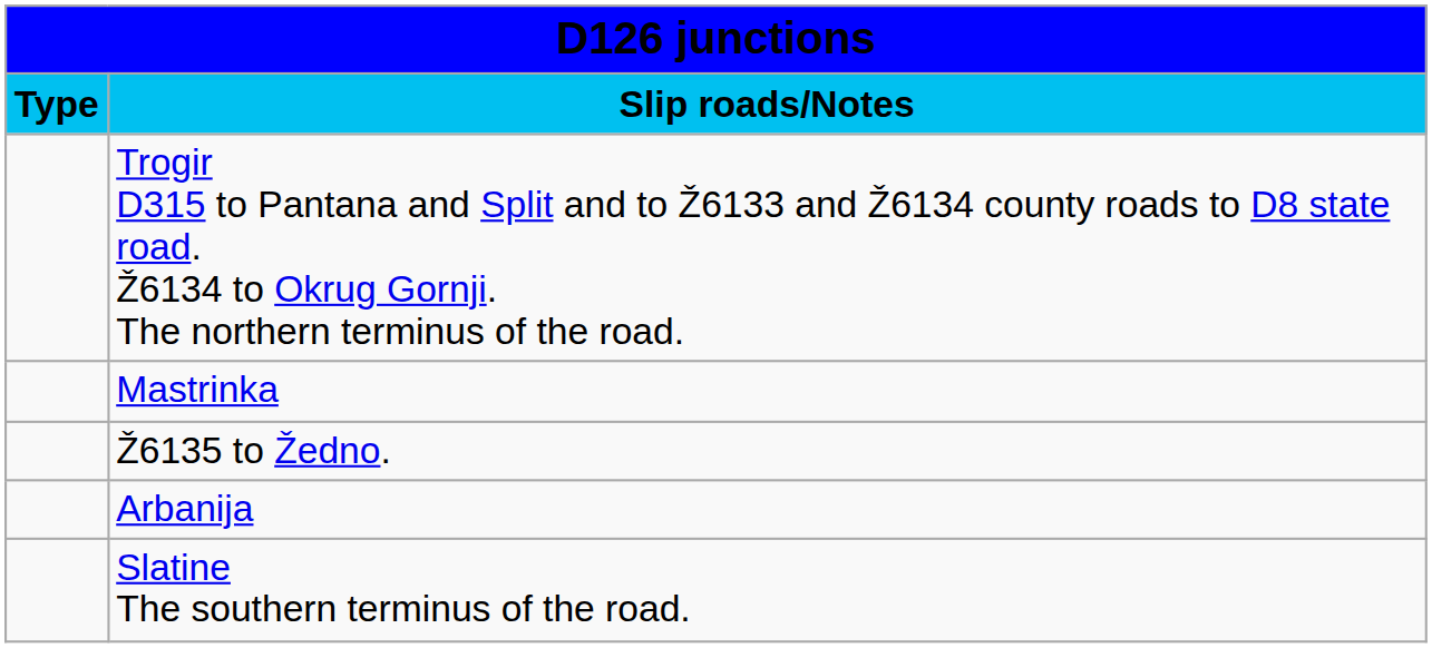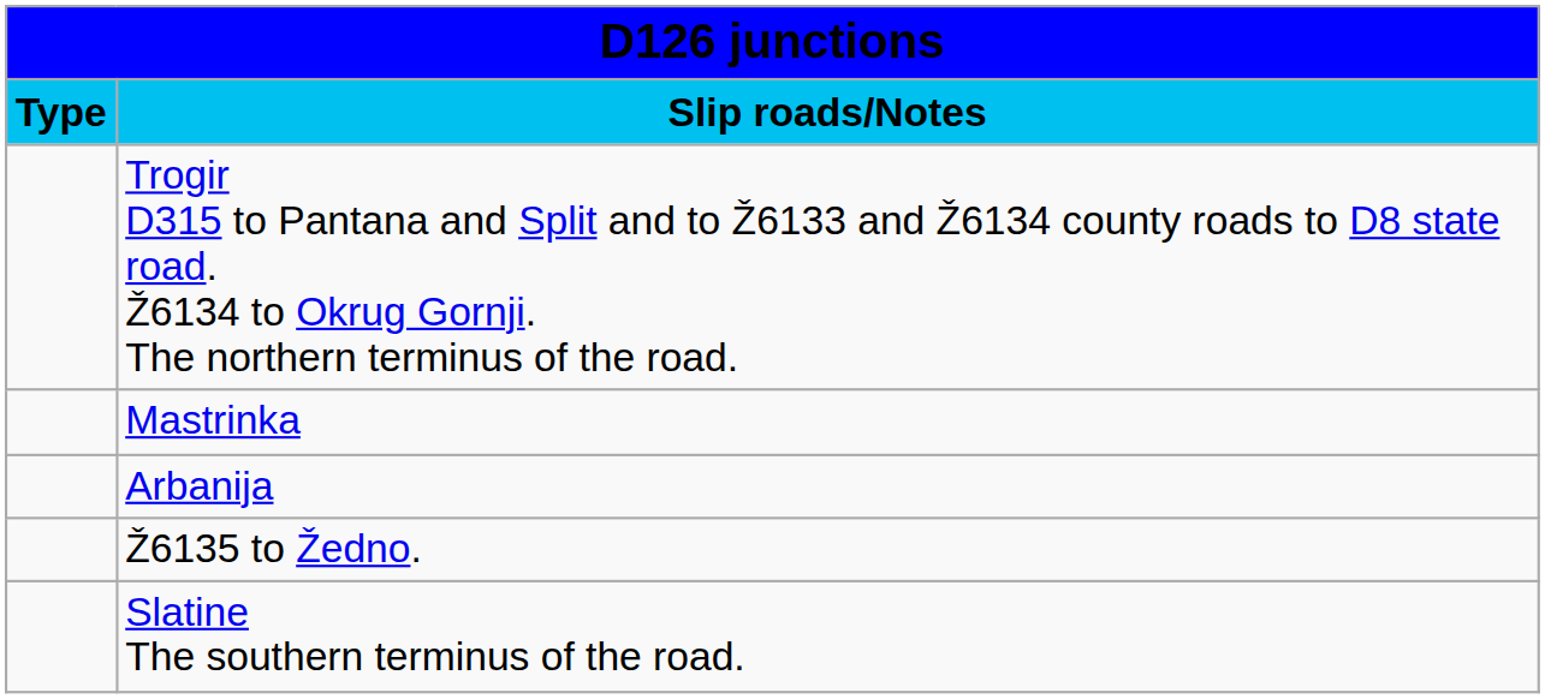 <table class="wikitable">
 <tr>
 <td colspan=2 bgcolor=blue align=center style=margin-top:15><span><big><strong>D126 junctions</strong></big></span></td>
 </tr>
 <tr>
 <td align=center bgcolor=00c0f0><strong>Type</strong></td>
 <td align=center bgcolor=00c0f0><strong>Slip roads/Notes</strong></td>
 </tr>
 <tr>
 <td></td>
 <td><a href='#'>Trogir</a><br> <a href='#'>D315</a> to Pantana and <a href='#'>Split</a> and to Ž6133 and Ž6134 county roads to <a href='#'>D8 state road</a>.<br>Ž6134 to <a href='#'>Okrug Gornji</a>.<br>The northern terminus of the road.</td>
 </tr>
 <tr>
 <td></td>
 <td><a href='#'>Mastrinka</a></td>
 </tr>
 <tr>
 <td></td>
-<td>Ž6135 to <a href='#'>Žedno</a>.</td>
+<td><a href='#'>Arbanija</a></td>
 </tr>
 <tr>
 <td></td>
-<td><a href='#'>Arbanija</a></td>
+<td>Ž6135 to <a href='#'>Žedno</a>.</td>
 </tr>
 <tr>
 <td></td>
 <td><a href='#'>Slatine</a><br>The southern terminus of the road.</td>
 </tr>
 </table>
